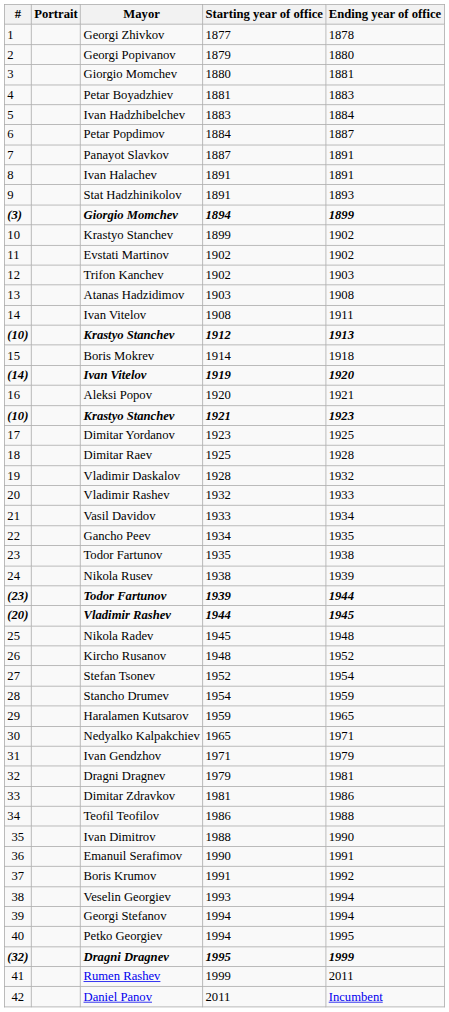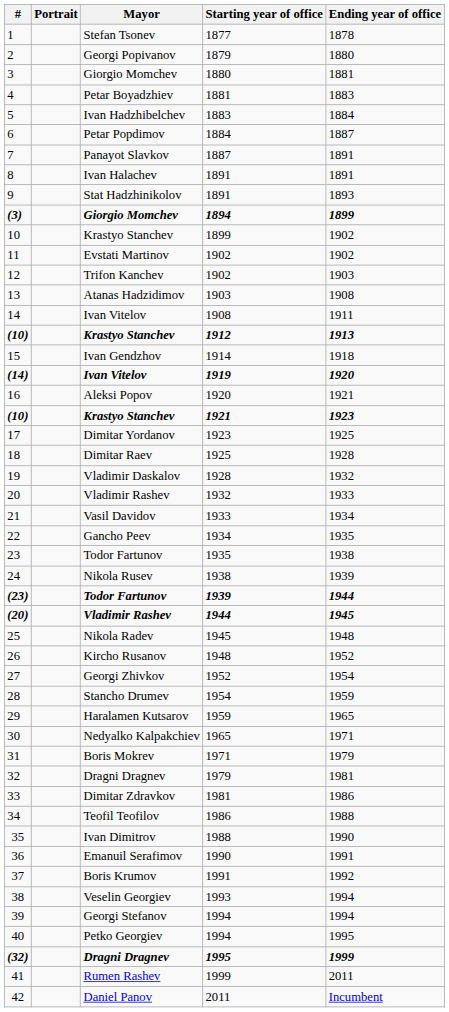 <table class="wikitable sortable">
 <tr>
 <th align="center">#</th>
 <th>Portrait</th>
 <th>Mayor</th>
 <th>Starting year of office</th>
 <th>Ending year of office</th>
 </tr>
 <tr>
 <td>1</td>
 <td></td>
-<td>Georgi Zhivkov</td>
+<td>Stefan Tsonev</td>
 <td>1877</td>
 <td>1878</td>
 </tr>
 <tr>
 <td>2</td>
 <td></td>
 <td>Georgi Popivanov</td>
 <td>1879</td>
 <td>1880</td>
 </tr>
 <tr>
 <td>3</td>
 <td></td>
 <td>Giorgio Momchev</td>
 <td>1880</td>
 <td>1881</td>
 </tr>
 <tr>
 <td>4</td>
 <td></td>
 <td>Petar Boyadzhiev</td>
 <td>1881</td>
 <td>1883</td>
 </tr>
 <tr>
 <td>5</td>
 <td></td>
 <td>Ivan Hadzhibelchev</td>
 <td>1883</td>
 <td>1884</td>
 </tr>
 <tr>
 <td>6</td>
 <td></td>
 <td>Petar Popdimov</td>
 <td>1884</td>
 <td>1887</td>
 </tr>
 <tr>
 <td>7</td>
 <td></td>
 <td>Panayot Slavkov</td>
 <td>1887</td>
 <td>1891</td>
 </tr>
 <tr>
 <td>8</td>
 <td></td>
 <td>Ivan Halachev</td>
 <td>1891</td>
 <td>1891</td>
 </tr>
 <tr>
 <td>9</td>
 <td></td>
 <td>Stat Hadzhinikolov</td>
 <td>1891</td>
 <td>1893</td>
 </tr>
 <tr>
 <td><strong><em>(3)</em></strong></td>
 <td><strong><em></em></strong></td>
 <td><strong><em>Giorgio Momchev</em></strong></td>
 <td><strong><em>1894</em></strong></td>
 <td><strong><em>1899</em></strong></td>
 </tr>
 <tr>
 <td>10</td>
 <td></td>
 <td>Krastyo Stanchev</td>
 <td>1899</td>
 <td>1902</td>
 </tr>
 <tr>
 <td>11</td>
 <td></td>
 <td>Evstati Martinov</td>
 <td>1902</td>
 <td>1902</td>
 </tr>
 <tr>
 <td>12</td>
 <td></td>
 <td>Trifon Kanchev</td>
 <td>1902</td>
 <td>1903</td>
 </tr>
 <tr>
 <td>13</td>
 <td></td>
 <td>Atanas Hadzidimov</td>
 <td>1903</td>
 <td>1908</td>
 </tr>
 <tr>
 <td>14</td>
 <td></td>
 <td>Ivan Vitelov</td>
 <td>1908</td>
 <td>1911</td>
 </tr>
 <tr>
 <td><strong><em>(10)</em></strong></td>
 <td></td>
 <td><strong><em>Krastyo Stanchev</em></strong></td>
 <td><strong><em>1912</em></strong></td>
 <td><strong><em>1913</em></strong></td>
 </tr>
 <tr>
 <td>15</td>
 <td></td>
-<td>Boris Mokrev</td>
+<td>Ivan Gendzhov</td>
 <td>1914</td>
 <td>1918</td>
 </tr>
 <tr>
 <td><strong><em>(14)</em></strong></td>
 <td></td>
 <td><strong><em>Ivan Vitelov</em></strong></td>
 <td><strong><em>1919</em></strong></td>
 <td><strong><em>1920</em></strong></td>
 </tr>
 <tr>
 <td>16</td>
 <td></td>
 <td>Aleksi Popov</td>
 <td>1920</td>
 <td>1921</td>
 </tr>
 <tr>
 <td><strong><em>(10)</em></strong></td>
 <td></td>
 <td><strong><em>Krastyo Stanchev</em></strong></td>
 <td><strong><em>1921</em></strong></td>
 <td><strong><em>1923</em></strong></td>
 </tr>
 <tr>
 <td>17</td>
 <td></td>
 <td>Dimitar Yordanov</td>
 <td>1923</td>
 <td>1925</td>
 </tr>
 <tr>
 <td>18</td>
 <td></td>
 <td>Dimitar Raev</td>
 <td>1925</td>
 <td>1928</td>
 </tr>
 <tr>
 <td>19</td>
 <td></td>
 <td>Vladimir Daskalov</td>
 <td>1928</td>
 <td>1932</td>
 </tr>
 <tr>
 <td>20</td>
 <td></td>
 <td>Vladimir Rashev</td>
 <td>1932</td>
 <td>1933</td>
 </tr>
 <tr>
 <td>21</td>
 <td></td>
 <td>Vasil Davidov</td>
 <td>1933</td>
 <td>1934</td>
 </tr>
 <tr>
 <td>22</td>
 <td></td>
 <td>Gancho Peev</td>
 <td>1934</td>
 <td>1935</td>
 </tr>
 <tr>
 <td>23</td>
 <td></td>
 <td>Todor Fartunov</td>
 <td>1935</td>
 <td>1938</td>
 </tr>
 <tr>
 <td>24</td>
 <td></td>
 <td>Nikola Rusev</td>
 <td>1938</td>
 <td>1939</td>
 </tr>
 <tr>
 <td><strong><em>(23)</em></strong></td>
 <td></td>
 <td><strong><em>Todor Fartunov</em></strong></td>
 <td><strong><em>1939</em></strong></td>
 <td><strong><em>1944</em></strong></td>
 </tr>
 <tr>
 <td><strong><em>(20)</em></strong></td>
 <td></td>
 <td><strong><em>Vladimir Rashev</em></strong></td>
 <td><strong><em>1944</em></strong></td>
 <td><strong><em>1945</em></strong></td>
 </tr>
 <tr>
 <td>25</td>
 <td></td>
 <td>Nikola Radev</td>
 <td>1945</td>
 <td>1948</td>
 </tr>
 <tr>
 <td>26</td>
 <td></td>
 <td>Kircho Rusanov</td>
 <td>1948</td>
 <td>1952</td>
 </tr>
 <tr>
 <td>27</td>
 <td></td>
-<td>Stefan Tsonev</td>
+<td>Georgi Zhivkov</td>
 <td>1952</td>
 <td>1954</td>
 </tr>
 <tr>
 <td>28</td>
 <td></td>
 <td>Stancho Drumev</td>
 <td>1954</td>
 <td>1959</td>
 </tr>
 <tr>
 <td>29</td>
 <td></td>
 <td>Haralamen Kutsarov</td>
 <td>1959</td>
 <td>1965</td>
 </tr>
 <tr>
 <td>30</td>
 <td></td>
 <td>Nedyalko Kalpakchiev</td>
 <td>1965</td>
 <td>1971</td>
 </tr>
 <tr>
 <td>31</td>
 <td></td>
-<td>Ivan Gendzhov</td>
+<td>Boris Mokrev</td>
 <td>1971</td>
 <td>1979</td>
 </tr>
 <tr>
 <td>32</td>
 <td></td>
 <td>Dragni Dragnev</td>
 <td>1979</td>
 <td>1981</td>
 </tr>
 <tr>
 <td>33</td>
 <td></td>
 <td>Dimitar Zdravkov</td>
 <td>1981</td>
 <td>1986</td>
 </tr>
 <tr>
 <td>34</td>
 <td></td>
 <td>Teofil Teofilov</td>
 <td>1986</td>
 <td>1988</td>
 </tr>
 <tr>
 <td align="center">35</td>
 <td></td>
 <td>Ivan Dimitrov</td>
 <td>1988</td>
 <td>1990</td>
 </tr>
 <tr>
 <td align="center">36</td>
 <td></td>
 <td>Emanuil Serafimov</td>
 <td>1990</td>
 <td>1991</td>
 </tr>
 <tr>
 <td align="center">37</td>
 <td></td>
 <td>Boris Krumov</td>
 <td>1991</td>
 <td>1992</td>
 </tr>
 <tr>
 <td align="center">38</td>
 <td></td>
 <td>Veselin Georgiev</td>
 <td>1993</td>
 <td>1994</td>
 </tr>
 <tr>
 <td align="center">39</td>
 <td></td>
 <td>Georgi Stefanov</td>
 <td>1994</td>
 <td>1994</td>
 </tr>
 <tr>
 <td align="center">40</td>
 <td></td>
 <td>Petko Georgiev</td>
 <td>1994</td>
 <td>1995</td>
 </tr>
 <tr>
 <td align="center"><strong><em>(32)</em></strong></td>
 <td></td>
 <td><strong><em>Dragni Dragnev</em></strong></td>
 <td><strong><em>1995</em></strong></td>
 <td><strong><em>1999</em></strong></td>
 </tr>
 <tr>
 <td align="center">41</td>
 <td></td>
 <td><a href='#'>Rumen Rashev</a></td>
 <td>1999</td>
 <td>2011</td>
 </tr>
 <tr>
 <td align="center">42</td>
 <td></td>
 <td><a href='#'>Daniel Panov</a></td>
 <td data-sort-value="1895">2011</td>
 <td data-sort-value="1897"><span><a href='#'>Incumbent</a></span></td>
 </tr>
 </table>
